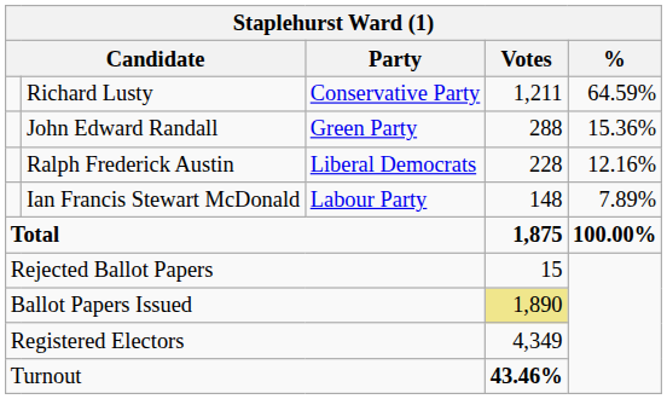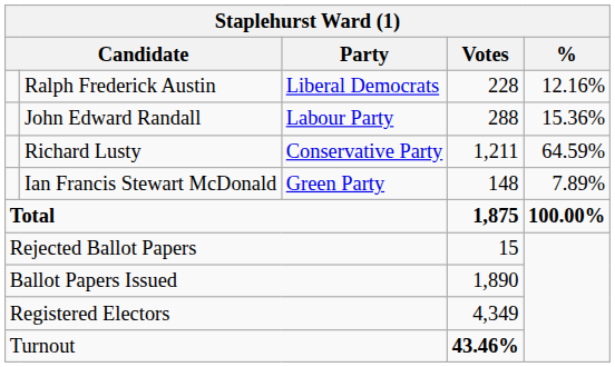 <table class="wikitable" border="1" style="text-align:right; font-size:100%">
 <tr>
 <th align=center colspan=5>Staplehurst Ward (1)</th>
 </tr>
 <tr>
 <th align=left colspan=2>Candidate</th>
 <th align=left>Party</th>
 <th align=center>Votes</th>
 <th align=center>%</th>
 </tr>
 <tr>
 <td bgcolor=> </td>
+<td align=left>Ralph Frederick Austin</td>
+<td align=left><a href='#'>Liberal Democrats</a></td>
+<td>228</td>
+<td>12.16%</td>
+</tr>
+<tr>
+<td bgcolor=> </td>
+<td align=left>John Edward Randall</td>
+<td align=left><a href='#'>Labour Party</a></td>
+<td>288</td>
+<td>15.36%</td>
+</tr>
+<tr>
+<td bgcolor=> </td>
 <td align=left>Richard Lusty</td>
 <td align=left><a href='#'>Conservative Party</a></td>
 <td>1,211</td>
 <td>64.59%</td>
 </tr>
 <tr>
 <td bgcolor=> </td>
-<td align=left>John Edward Randall</td>
+<td align=left>Ian Francis Stewart McDonald</td>
 <td align=left><a href='#'>Green Party</a></td>
-<td>288</td>
-<td>15.36%</td>
-</tr>
-<tr>
-<td bgcolor=> </td>
-<td align=left>Ralph Frederick Austin</td>
-<td align=left><a href='#'>Liberal Democrats</a></td>
-<td>228</td>
-<td>12.16%</td>
-</tr>
-<tr>
-<td bgcolor=> </td>
-<td align=left>Ian Francis Stewart McDonald</td>
-<td align=left><a href='#'>Labour Party</a></td>
 <td>148</td>
 <td>7.89%</td>
 </tr>
 <tr>
 <td align=left colspan=3><strong>Total</strong></td>
 <td><strong>1,875</strong></td>
 <td><strong>100.00%</strong></td>
 </tr>
 <tr>
 <td align=left colspan=3>Rejected Ballot Papers</td>
 <td>15</td>
 <td rowspan=4></td>
 </tr>
 <tr>
 <td align=left colspan=3>Ballot Papers Issued</td>
-<td style="background: khaki;">1,890</td>
+<td>1,890</td>
 </tr>
 <tr>
 <td align=left colspan=3>Registered Electors</td>
 <td>4,349</td>
 </tr>
 <tr>
 <td align=left colspan=3>Turnout</td>
 <td><strong>43.46%</strong></td>
 </tr>
 </table>
